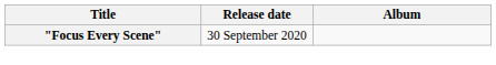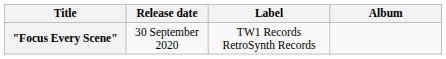 <table class="wikitable plainrowheaders" style="text-align:center;">
 <tr>
 <th style="width:20em;">Title</th>
 <th style="width:10em;">Release date</th>
+<th style="width:18em;">Label</th>
 <th style="width:18em;">Album</th>
 </tr>
 <tr>
 <th scope="row">"Focus Every Scene"<br></th>
 <td>30 September 2020</td>
+<td>TW1 Records<br>RetroSynth Records</td>
 <td></td>
 </tr>
 </table>
